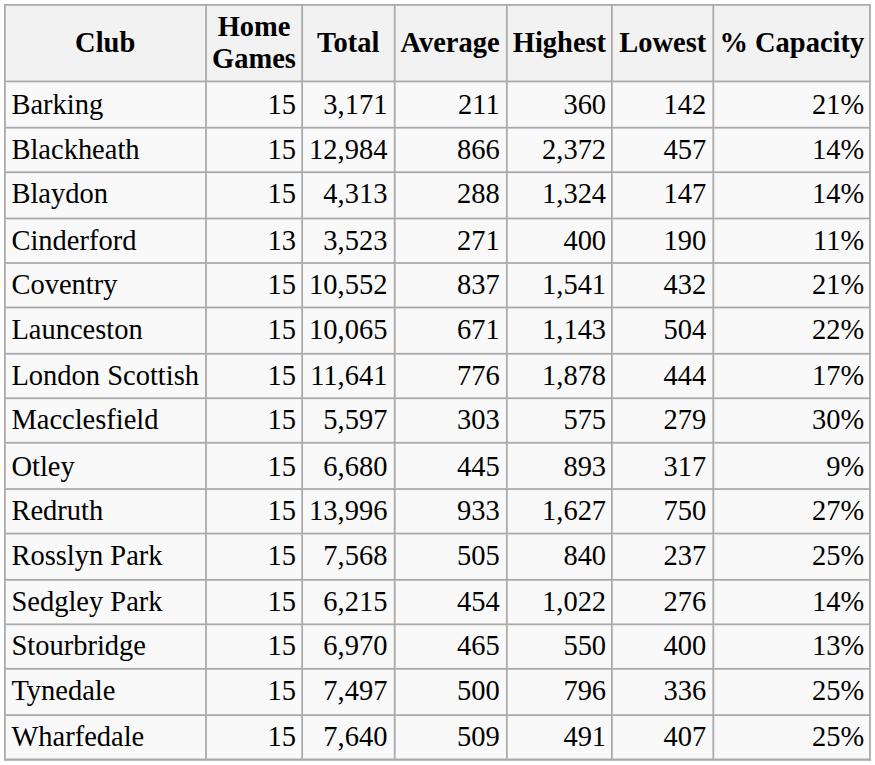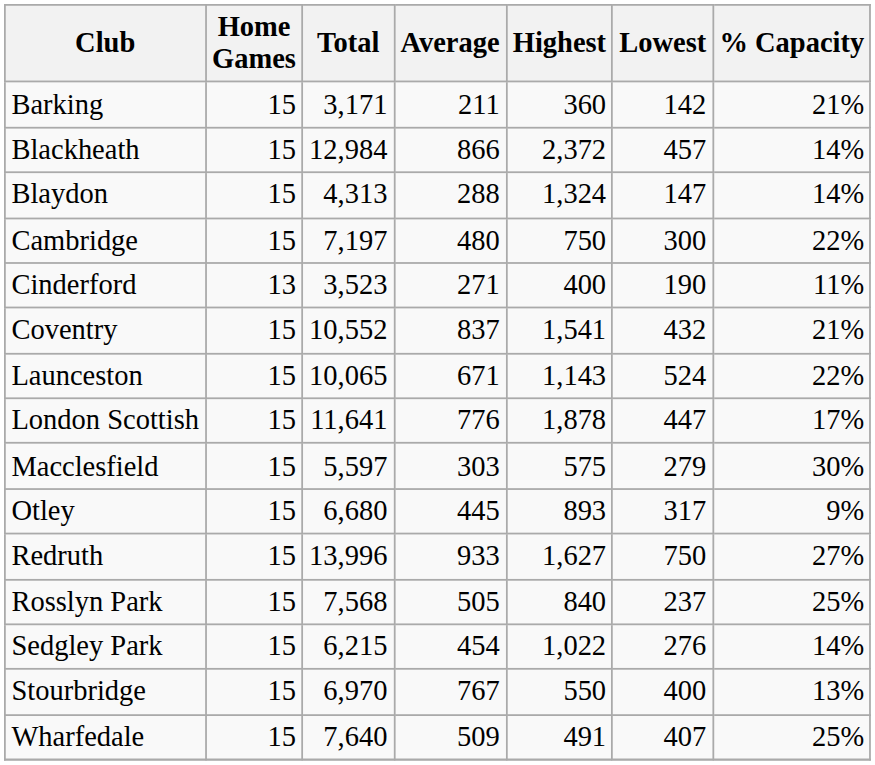 <table class="wikitable sortable" style="text-align:right">
 <tr>
 <th>Club</th>
 <th>Home<br>Games</th>
 <th>Total</th>
 <th>Average</th>
 <th>Highest</th>
 <th>Lowest</th>
 <th>% Capacity</th>
 </tr>
 <tr>
 <td style="text-align:left">Barking</td>
 <td>15</td>
 <td>3,171</td>
 <td>211</td>
 <td>360</td>
 <td>142</td>
 <td>21%</td>
 </tr>
 <tr>
 <td style="text-align:left">Blackheath</td>
 <td>15</td>
 <td>12,984</td>
 <td>866</td>
 <td>2,372</td>
 <td>457</td>
 <td>14%</td>
 </tr>
 <tr>
 <td style="text-align:left">Blaydon</td>
 <td>15</td>
 <td>4,313</td>
 <td>288</td>
 <td>1,324</td>
 <td>147</td>
 <td>14%</td>
 </tr>
 <tr>
+<td style="text-align:left">Cambridge</td>
+<td>15</td>
+<td>7,197</td>
+<td>480</td>
+<td>750</td>
+<td>300</td>
+<td>22%</td>
+</tr>
+<tr>
 <td style="text-align:left">Cinderford</td>
 <td>13</td>
 <td>3,523</td>
 <td>271</td>
 <td>400</td>
 <td>190</td>
 <td>11%</td>
 </tr>
 <tr>
 <td style="text-align:left">Coventry</td>
 <td>15</td>
 <td>10,552</td>
 <td>837</td>
 <td>1,541</td>
 <td>432</td>
 <td>21%</td>
 </tr>
 <tr>
 <td style="text-align:left">Launceston</td>
 <td>15</td>
 <td>10,065</td>
 <td>671</td>
 <td>1,143</td>
-<td>504</td>
+<td>524</td>
 <td>22%</td>
 </tr>
 <tr>
 <td style="text-align:left">London Scottish</td>
 <td>15</td>
 <td>11,641</td>
 <td>776</td>
 <td>1,878</td>
-<td>444</td>
+<td>447</td>
 <td>17%</td>
 </tr>
 <tr>
 <td style="text-align:left">Macclesfield</td>
 <td>15</td>
 <td>5,597</td>
 <td>303</td>
 <td>575</td>
 <td>279</td>
 <td>30%</td>
 </tr>
 <tr>
 <td style="text-align:left">Otley</td>
 <td>15</td>
 <td>6,680</td>
 <td>445</td>
 <td>893</td>
 <td>317</td>
 <td>9%</td>
 </tr>
 <tr>
 <td style="text-align:left">Redruth</td>
 <td>15</td>
 <td>13,996</td>
 <td>933</td>
 <td>1,627</td>
 <td>750</td>
 <td>27%</td>
 </tr>
 <tr>
 <td style="text-align:left">Rosslyn Park</td>
 <td>15</td>
 <td>7,568</td>
 <td>505</td>
 <td>840</td>
 <td>237</td>
 <td>25%</td>
 </tr>
 <tr>
 <td style="text-align:left">Sedgley Park</td>
 <td>15</td>
 <td>6,215</td>
 <td>454</td>
 <td>1,022</td>
 <td>276</td>
 <td>14%</td>
 </tr>
 <tr>
 <td style="text-align:left">Stourbridge</td>
 <td>15</td>
 <td>6,970</td>
-<td>465</td>
+<td>767</td>
 <td>550</td>
 <td>400</td>
 <td>13%</td>
-</tr>
-<tr>
-<td style="text-align:left">Tynedale</td>
-<td>15</td>
-<td>7,497</td>
-<td>500</td>
-<td>796</td>
-<td>336</td>
-<td>25%</td>
 </tr>
 <tr>
 <td style="text-align:left">Wharfedale</td>
 <td>15</td>
 <td>7,640</td>
 <td>509</td>
 <td>491</td>
 <td>407</td>
 <td>25%</td>
 </tr>
 <tr>
 </tr>
 </table>
